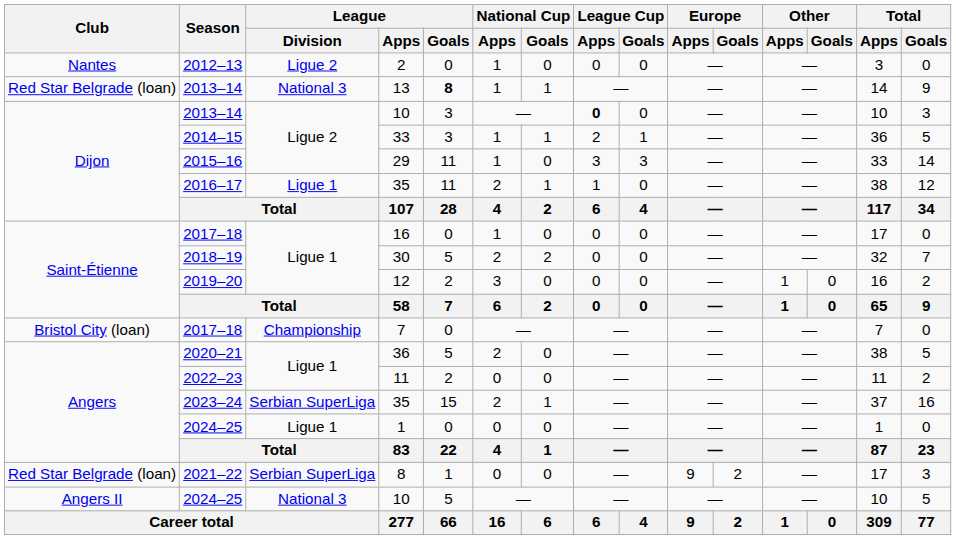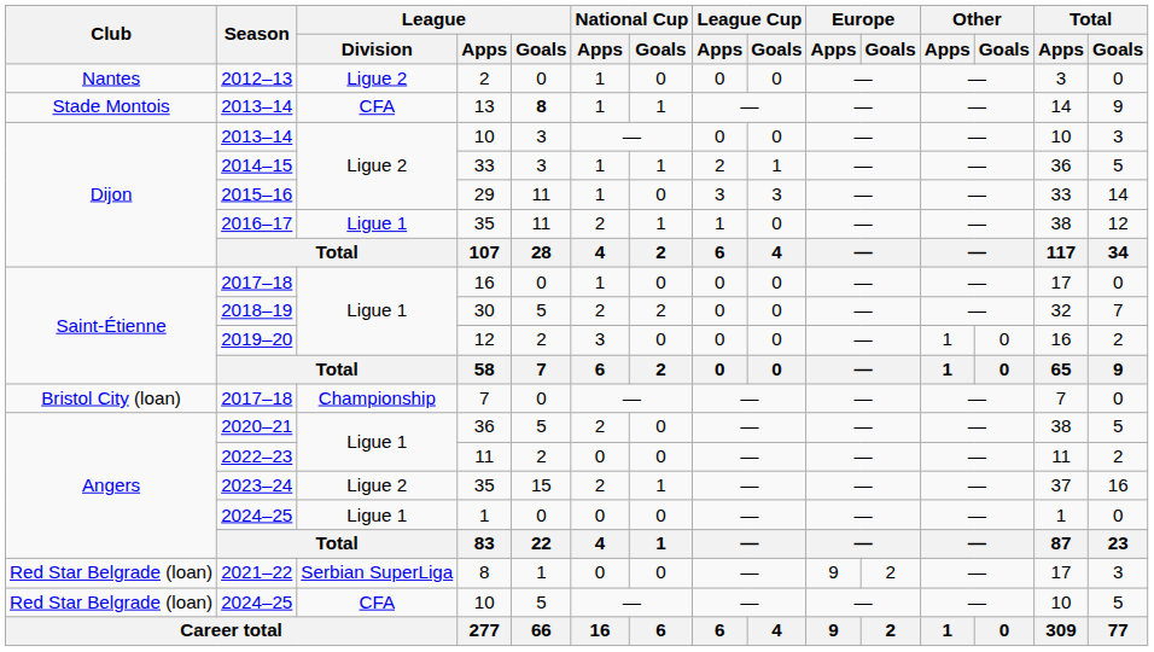 <table class="wikitable" style="text-align:center">
 <tr>
 <th rowspan="2">Club</th>
 <th rowspan="2">Season</th>
 <th colspan="3">League</th>
 <th colspan="2">National Cup</th>
 <th colspan="2">League Cup</th>
 <th colspan="2">Europe</th>
 <th colspan="2">Other</th>
 <th colspan="2">Total</th>
 </tr>
 <tr>
 <th>Division</th>
 <th>Apps</th>
 <th>Goals</th>
 <th>Apps</th>
 <th>Goals</th>
 <th>Apps</th>
 <th>Goals</th>
 <th>Apps</th>
 <th>Goals</th>
 <th>Apps</th>
 <th>Goals</th>
 <th>Apps</th>
 <th>Goals</th>
 </tr>
 <tr>
 <td><a href='#'>Nantes</a></td>
 <td><a href='#'>2012–13</a></td>
 <td><a href='#'>Ligue 2</a></td>
 <td>2</td>
 <td>0</td>
 <td>1</td>
 <td>0</td>
 <td>0</td>
 <td>0</td>
 <td colspan="2">—</td>
 <td colspan="2">—</td>
 <td>3</td>
 <td>0</td>
 </tr>
 <tr>
-<td><a href='#'>Red Star Belgrade</a> (loan)</td>
+<td><a href='#'>Stade Montois</a></td>
 <td><a href='#'>2013–14</a></td>
-<td><a href='#'>National 3</a></td>
+<td><a href='#'>CFA</a></td>
 <td>13</td>
 <td><strong>8</strong></td>
 <td>1</td>
 <td>1</td>
 <td colspan="2">—</td>
 <td colspan="2">—</td>
 <td colspan="2">—</td>
 <td>14</td>
 <td>9</td>
 </tr>
 <tr>
 <td rowspan="5"><a href='#'>Dijon</a></td>
 <td><a href='#'>2013–14</a></td>
 <td rowspan="3">Ligue 2</td>
 <td>10</td>
 <td>3</td>
 <td colspan="2">—</td>
-<td><strong>0</strong></td>
+<td>0</td>
 <td>0</td>
 <td colspan="2">—</td>
 <td colspan="2">—</td>
 <td>10</td>
 <td>3</td>
 </tr>
 <tr>
 <td><a href='#'>2014–15</a></td>
 <td>33</td>
 <td>3</td>
 <td>1</td>
 <td>1</td>
 <td>2</td>
 <td>1</td>
 <td colspan="2">—</td>
 <td colspan="2">—</td>
 <td>36</td>
 <td>5</td>
 </tr>
 <tr>
 <td><a href='#'>2015–16</a></td>
 <td>29</td>
 <td>11</td>
 <td>1</td>
 <td>0</td>
 <td>3</td>
 <td>3</td>
 <td colspan="2">—</td>
 <td colspan="2">—</td>
 <td>33</td>
 <td>14</td>
 </tr>
 <tr>
 <td><a href='#'>2016–17</a></td>
 <td><a href='#'>Ligue 1</a></td>
 <td>35</td>
 <td>11</td>
 <td>2</td>
 <td>1</td>
 <td>1</td>
 <td>0</td>
 <td colspan="2">—</td>
 <td colspan="2">—</td>
 <td>38</td>
 <td>12</td>
 </tr>
 <tr>
 <th colspan="2">Total</th>
 <th>107</th>
 <th>28</th>
 <th>4</th>
 <th>2</th>
 <th>6</th>
 <th>4</th>
 <th colspan="2">—</th>
 <th colspan="2">—</th>
 <th>117</th>
 <th>34</th>
 </tr>
 <tr>
 <td rowspan="4"><a href='#'>Saint-Étienne</a></td>
 <td><a href='#'>2017–18</a></td>
 <td rowspan="3">Ligue 1</td>
 <td>16</td>
 <td>0</td>
 <td>1</td>
 <td>0</td>
 <td>0</td>
 <td>0</td>
 <td colspan="2">—</td>
 <td colspan="2">—</td>
 <td>17</td>
 <td>0</td>
 </tr>
 <tr>
 <td><a href='#'>2018–19</a></td>
 <td>30</td>
 <td>5</td>
 <td>2</td>
 <td>2</td>
 <td>0</td>
 <td>0</td>
 <td colspan="2">—</td>
 <td colspan="2">—</td>
 <td>32</td>
 <td>7</td>
 </tr>
 <tr>
 <td><a href='#'>2019–20</a></td>
 <td>12</td>
 <td>2</td>
 <td>3</td>
 <td>0</td>
 <td>0</td>
 <td>0</td>
 <td colspan="2">—</td>
 <td>1</td>
 <td>0</td>
 <td>16</td>
 <td>2</td>
 </tr>
 <tr>
 <th colspan="2">Total</th>
 <th>58</th>
 <th>7</th>
 <th>6</th>
 <th>2</th>
 <th>0</th>
 <th>0</th>
 <th colspan="2">—</th>
 <th>1</th>
 <th>0</th>
 <th>65</th>
 <th>9</th>
 </tr>
 <tr>
 <td><a href='#'>Bristol City</a> (loan)</td>
 <td><a href='#'>2017–18</a></td>
 <td><a href='#'>Championship</a></td>
 <td>7</td>
 <td>0</td>
 <td colspan="2">—</td>
 <td colspan="2">—</td>
 <td colspan="2">—</td>
 <td colspan="2">—</td>
 <td>7</td>
 <td>0</td>
 </tr>
 <tr>
 <td rowspan="5"><a href='#'>Angers</a></td>
 <td><a href='#'>2020–21</a></td>
 <td rowspan="2">Ligue 1</td>
 <td>36</td>
 <td>5</td>
 <td>2</td>
 <td>0</td>
 <td colspan="2">—</td>
 <td colspan="2">—</td>
 <td colspan="2">—</td>
 <td>38</td>
 <td>5</td>
 </tr>
 <tr>
 <td><a href='#'>2022–23</a></td>
 <td>11</td>
 <td>2</td>
 <td>0</td>
 <td>0</td>
 <td colspan="2">—</td>
 <td colspan="2">—</td>
 <td colspan="2">—</td>
 <td>11</td>
 <td>2</td>
 </tr>
 <tr>
 <td><a href='#'>2023–24</a></td>
-<td><a href='#'>Serbian SuperLiga</a></td>
+<td>Ligue 2</td>
 <td>35</td>
 <td>15</td>
 <td>2</td>
 <td>1</td>
 <td colspan="2">—</td>
 <td colspan="2">—</td>
 <td colspan="2">—</td>
 <td>37</td>
 <td>16</td>
 </tr>
 <tr>
 <td><a href='#'>2024–25</a></td>
 <td>Ligue 1</td>
 <td>1</td>
 <td>0</td>
 <td>0</td>
 <td>0</td>
 <td colspan="2">—</td>
 <td colspan="2">—</td>
 <td colspan="2">—</td>
 <td>1</td>
 <td>0</td>
 </tr>
 <tr>
 <th colspan="2">Total</th>
 <th>83</th>
 <th>22</th>
 <th>4</th>
 <th>1</th>
 <th colspan="2">—</th>
 <th colspan="2">—</th>
 <th colspan="2">—</th>
 <th>87</th>
 <th>23</th>
 </tr>
 <tr>
 <td><a href='#'>Red Star Belgrade</a> (loan)</td>
 <td><a href='#'>2021–22</a></td>
 <td><a href='#'>Serbian SuperLiga</a></td>
 <td>8</td>
 <td>1</td>
 <td>0</td>
 <td>0</td>
 <td colspan="2">—</td>
 <td>9</td>
 <td>2</td>
 <td colspan="2">—</td>
 <td>17</td>
 <td>3</td>
 </tr>
 <tr>
-<td><a href='#'>Angers II</a></td>
+<td><a href='#'>Red Star Belgrade</a> (loan)</td>
 <td><a href='#'>2024–25</a></td>
-<td><a href='#'>National 3</a></td>
+<td><a href='#'>CFA</a></td>
 <td>10</td>
 <td>5</td>
 <td colspan="2">—</td>
 <td colspan="2">—</td>
 <td colspan="2">—</td>
 <td colspan="2">—</td>
 <td>10</td>
 <td>5</td>
 </tr>
 <tr>
 <th colspan="3">Career total</th>
 <th>277</th>
 <th>66</th>
 <th>16</th>
 <th>6</th>
 <th>6</th>
 <th>4</th>
 <th>9</th>
 <th>2</th>
 <th>1</th>
 <th>0</th>
 <th>309</th>
 <th>77</th>
 </tr>
 </table>
